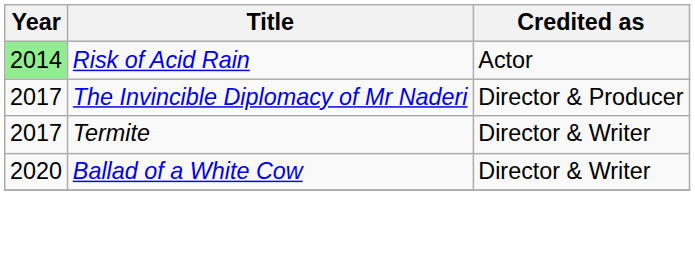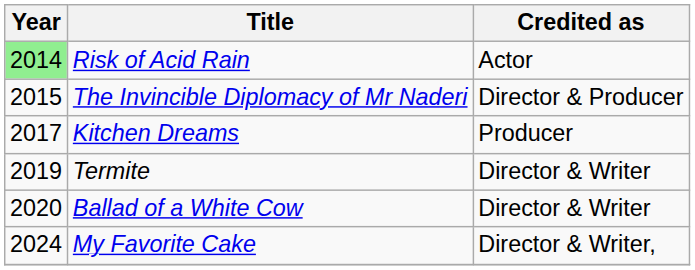 <table class="wikitable">
 <tr>
 <th>Year</th>
 <th>Title</th>
 <th>Credited as</th>
 </tr>
 <tr>
 <td style="background: lightgreen;">2014</td>
 <td><em><a href='#'>Risk of Acid Rain</a></em></td>
 <td>Actor</td>
 </tr>
 <tr>
-<td>2017</td>
+<td>2015</td>
 <td><em><a href='#'>The Invincible Diplomacy of Mr Naderi</a></em></td>
 <td>Director & Producer</td>
 </tr>
 <tr>
 <td>2017</td>
+<td><em><a href='#'>Kitchen Dreams</a></em></td>
+<td>Producer</td>
+</tr>
+<tr>
+<td>2019</td>
 <td><em>Termite</em></td>
 <td>Director & Writer</td>
 </tr>
 <tr>
 <td>2020</td>
 <td><em><a href='#'>Ballad of a White Cow</a></em></td>
 <td>Director & Writer</td>
 </tr>
 <tr>
+<td>2024</td>
+<td><em><a href='#'>My Favorite Cake</a></em></td>
+<td>Director & Writer, </td>
+</tr>
+<tr>
 </tr>
 </table>
